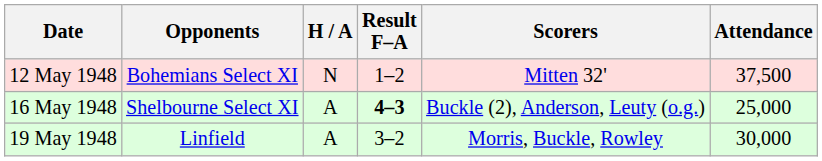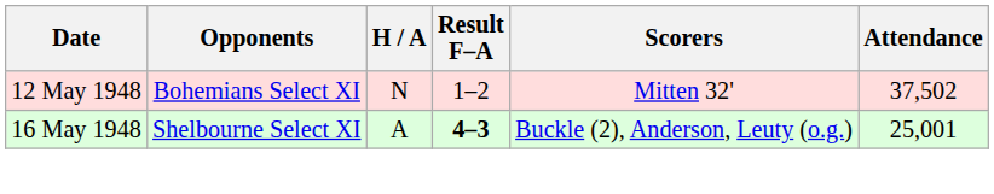 <table class="wikitable" style="text-align:center">
 <tr>
 <th>Date</th>
 <th>Opponents</th>
 <th>H / A</th>
 <th>Result<br>F–A</th>
 <th>Scorers</th>
 <th>Attendance</th>
 </tr>
 <tr bgcolor="#ffdddd">
 <td>12 May 1948</td>
 <td><a href='#'>Bohemians Select XI</a></td>
 <td>N</td>
 <td>1–2</td>
 <td><a href='#'>Mitten</a> 32'</td>
-<td>37,500</td>
+<td>37,502</td>
 </tr>
 <tr bgcolor="#ddffdd">
 <td>16 May 1948</td>
 <td><a href='#'>Shelbourne Select XI</a></td>
 <td>A</td>
 <td><strong>4–3</strong></td>
 <td><a href='#'>Buckle</a> (2), <a href='#'>Anderson</a>, <a href='#'>Leuty</a> (<a href='#'>o.g.</a>)</td>
-<td>25,000</td>
-</tr>
-<tr bgcolor="#ddffdd">
-<td>19 May 1948</td>
-<td><a href='#'>Linfield</a></td>
-<td>A</td>
-<td>3–2</td>
-<td><a href='#'>Morris</a>, <a href='#'>Buckle</a>, <a href='#'>Rowley</a></td>
-<td>30,000</td>
+<td>25,001</td>
 </tr>
 </table>
